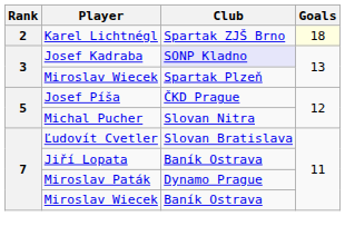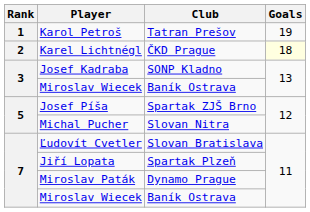 <table class="wikitable" style="text-align:center">
 <tr>
 <th>Rank</th>
 <th>Player</th>
 <th>Club</th>
 <th>Goals</th>
 </tr>
 <tr>
+<th>1</th>
+<td align="left"> <a href='#'>Karol Petroš</a></td>
+<td align="left"><a href='#'>Tatran Prešov</a></td>
+<td>19</td>
+</tr>
+<tr>
 <th>2</th>
 <td align="left"> <a href='#'>Karel Lichtnégl</a></td>
-<td align="left"><a href='#'>Spartak ZJŠ Brno</a></td>
+<td align="left"><a href='#'>ČKD Prague</a></td>
 <td style="background: lightyellow;">18</td>
 </tr>
 <tr>
 <th rowspan="2">3</th>
 <td align="left"> <a href='#'>Josef Kadraba</a></td>
-<td align="left" style="background: lavender;"><a href='#'>SONP Kladno</a></td>
+<td align="left"><a href='#'>SONP Kladno</a></td>
 <td rowspan="2">13</td>
 </tr>
 <tr>
 <td align="left"> <a href='#'>Miroslav Wiecek</a></td>
-<td align="left"><a href='#'>Spartak Plzeň</a></td>
+<td align="left"><a href='#'>Baník Ostrava</a></td>
 </tr>
 <tr>
 <th rowspan="2">5</th>
 <td align="left"> <a href='#'>Josef Píša</a></td>
-<td align="left"><a href='#'>ČKD Prague</a></td>
+<td align="left"><a href='#'>Spartak ZJŠ Brno</a></td>
 <td rowspan="2">12</td>
 </tr>
 <tr>
 <td align="left"> <a href='#'>Michal Pucher</a></td>
 <td align="left"><a href='#'>Slovan Nitra</a></td>
 </tr>
 <tr>
 <th rowspan="4">7</th>
 <td align="left"> <a href='#'>Ľudovít Cvetler</a></td>
 <td align="left"><a href='#'>Slovan Bratislava</a></td>
 <td rowspan="4">11</td>
 </tr>
 <tr>
 <td align="left"> <a href='#'>Jiří Lopata</a></td>
-<td align="left"><a href='#'>Baník Ostrava</a></td>
+<td align="left"><a href='#'>Spartak Plzeň</a></td>
 </tr>
 <tr>
 <td align="left"> <a href='#'>Miroslav Paták</a></td>
 <td align="left"><a href='#'>Dynamo Prague</a></td>
 </tr>
 <tr>
 <td align="left"> <a href='#'>Miroslav Wiecek</a></td>
 <td align="left"><a href='#'>Baník Ostrava</a></td>
 </tr>
 </table>
